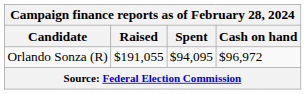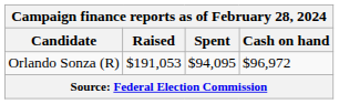 <table class="wikitable sortable">
 <tr>
 <th colspan=4>Campaign finance reports as of February 28, 2024</th>
 </tr>
 <tr style="text-align:center;">
 <th>Candidate</th>
 <th>Raised</th>
 <th>Spent</th>
 <th>Cash on hand</th>
 </tr>
 <tr>
 <td>Orlando Sonza (R)</td>
-<td>$191,055</td>
+<td>$191,053</td>
 <td>$94,095</td>
 <td>$96,972</td>
 </tr>
 <tr>
 <th colspan="4"><small>Source: <a href='#'>Federal Election Commission</a></small></th>
 </tr>
 </table>
